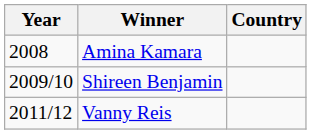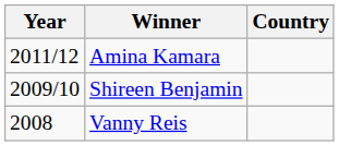 <table class="wikitable">
 <tr>
 <th>Year</th>
 <th>Winner</th>
 <th>Country</th>
 </tr>
 <tr>
-<td>2008</td>
+<td>2011/12</td>
 <td><a href='#'>Amina Kamara</a></td>
 <td></td>
 </tr>
 <tr>
 <td>2009/10</td>
 <td><a href='#'>Shireen Benjamin</a></td>
 <td></td>
 </tr>
 <tr>
-<td>2011/12</td>
+<td>2008</td>
 <td><a href='#'>Vanny Reis</a></td>
 <td></td>
 </tr>
 </table>
